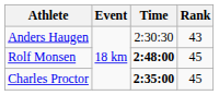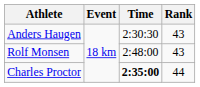 <table class=wikitable style=font-size:90%;text-align:center>
 <tr>
 <th>Athlete</th>
 <th>Event</th>
 <th>Time</th>
 <th>Rank</th>
 </tr>
 <tr>
 <td align=left><a href='#'>Anders Haugen</a></td>
 <td align=left rowspan=3><a href='#'>18 km</a></td>
 <td>2:30:30</td>
 <td>43</td>
 </tr>
 <tr>
 <td align=left><a href='#'>Rolf Monsen</a></td>
-<td><strong>2:48:00</strong></td>
-<td>45</td>
+<td>2:48:00</td>
+<td>43</td>
 </tr>
 <tr>
 <td align=left><a href='#'>Charles Proctor</a></td>
 <td><strong>2:35:00</strong></td>
-<td>45</td>
+<td>44</td>
 </tr>
 </table>
